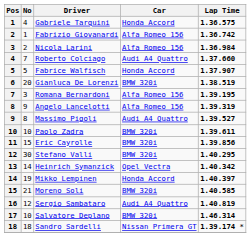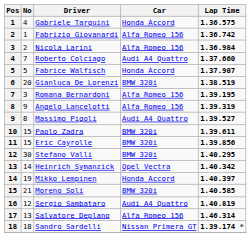 <table class="wikitable" style="font-size: 80%;">
 <tr>
 <th>Pos</th>
 <th>No</th>
 <th>Driver</th>
 <th>Car</th>
 <th>Lap Time</th>
 </tr>
 <tr>
 <th>1</th>
 <td>4</td>
 <td> <a href='#'>Gabriele Tarquini</a></td>
 <td><a href='#'>Honda Accord</a></td>
 <td><strong>1.36.575</strong></td>
 </tr>
 <tr>
 <th>2</th>
 <td>1</td>
 <td> <a href='#'>Fabrizio Giovanardi</a></td>
 <td><a href='#'>Alfa Romeo 156</a></td>
 <td><strong>1.36.742</strong></td>
 </tr>
 <tr>
 <th>3</th>
 <td>2</td>
 <td> <a href='#'>Nicola Larini</a></td>
 <td><a href='#'>Alfa Romeo 156</a></td>
 <td><strong>1.36.984</strong></td>
 </tr>
 <tr>
 <th>4</th>
 <td>7</td>
 <td> <a href='#'>Roberto Colciago</a></td>
 <td><a href='#'>Audi A4 Quattro</a></td>
 <td><strong>1.37.660</strong></td>
 </tr>
 <tr>
 <th>5</th>
 <td>5</td>
 <td> <a href='#'>Fabrice Walfisch</a></td>
 <td><a href='#'>Honda Accord</a></td>
 <td><strong>1.37.907</strong></td>
 </tr>
 <tr>
 <th>6</th>
 <td>20</td>
 <td> <a href='#'>Gianluca De Lorenzi</a></td>
 <td><a href='#'>BMW 320i</a></td>
 <td><strong>1.38.519</strong></td>
 </tr>
 <tr>
 <th>7</th>
 <td>3</td>
 <td> <a href='#'>Romana Bernardoni</a></td>
 <td><a href='#'>Alfa Romeo 156</a></td>
 <td><strong>1.39.195</strong></td>
 </tr>
 <tr>
 <th>8</th>
 <td>9</td>
 <td> <a href='#'>Angelo Lancelotti</a></td>
 <td><a href='#'>Alfa Romeo 156</a></td>
 <td><strong>1.39.319</strong></td>
 </tr>
 <tr>
 <th>9</th>
 <td>8</td>
 <td> <a href='#'>Massimo Pigoli</a></td>
 <td><a href='#'>Audi A4 Quattro</a></td>
 <td><strong>1.39.527</strong></td>
 </tr>
 <tr>
 <th>10</th>
-<td>10</td>
+<td>15</td>
 <td> <a href='#'>Paolo Zadra</a></td>
 <td><a href='#'>BMW 320i</a></td>
 <td><strong>1.39.611</strong></td>
 </tr>
 <tr>
 <th>11</th>
 <td>15</td>
 <td> <a href='#'>Eric Cayrolle</a></td>
 <td><a href='#'>BMW 320i</a></td>
 <td><strong>1.39.856</strong></td>
 </tr>
 <tr>
 <th>12</th>
 <td>30</td>
 <td> <a href='#'>Stefano Valli</a></td>
 <td><a href='#'>BMW 320i</a></td>
 <td><strong>1.40.295</strong></td>
 </tr>
 <tr>
 <th>13</th>
 <td>14</td>
 <td> <a href='#'>Heinrich Symanzick</a></td>
 <td><a href='#'>Opel Vectra</a></td>
 <td><strong>1.40.342</strong></td>
 </tr>
 <tr>
 <th>14</th>
 <td>19</td>
 <td> <a href='#'>Mikko Lempinen</a></td>
 <td><a href='#'>Honda Accord</a></td>
 <td><strong>1.40.397</strong></td>
 </tr>
 <tr>
 <th>15</th>
 <td>21</td>
 <td> <a href='#'>Moreno Soli</a></td>
 <td><a href='#'>BMW 320i</a></td>
 <td><strong>1.40.585</strong></td>
 </tr>
 <tr>
 <th>16</th>
 <td>12</td>
 <td> <a href='#'>Sergio Sambataro</a></td>
 <td><a href='#'>Audi A4 Quattro</a></td>
 <td><strong>1.40.819</strong></td>
 </tr>
 <tr>
 <th>17</th>
-<td>10</td>
+<td>13</td>
 <td> <a href='#'>Salvatore Deplano</a></td>
-<td><a href='#'>BMW 320i</a></td>
+<td><a href='#'>Alfa Romeo 156</a></td>
 <td><strong>1.46.314</strong></td>
 </tr>
 <tr>
 <th>18</th>
 <td>18</td>
 <td> <a href='#'>Sandro Sardelli</a></td>
 <td><a href='#'>Nissan Primera GT</a></td>
 <td><strong>1.39.174</strong> *</td>
 </tr>
 <tr>
 </tr>
 </table>
